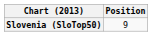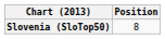 <table class="wikitable plainrowheaders" style="text-align:center">
 <tr>
 <th scope="col">Chart (2013)</th>
 <th scope="col">Position</th>
 </tr>
 <tr>
 <th scope="row">Slovenia (SloTop50)</th>
-<td style="text-align:center;">9</td>
+<td style="text-align:center;">8</td>
 </tr>
 </table>
